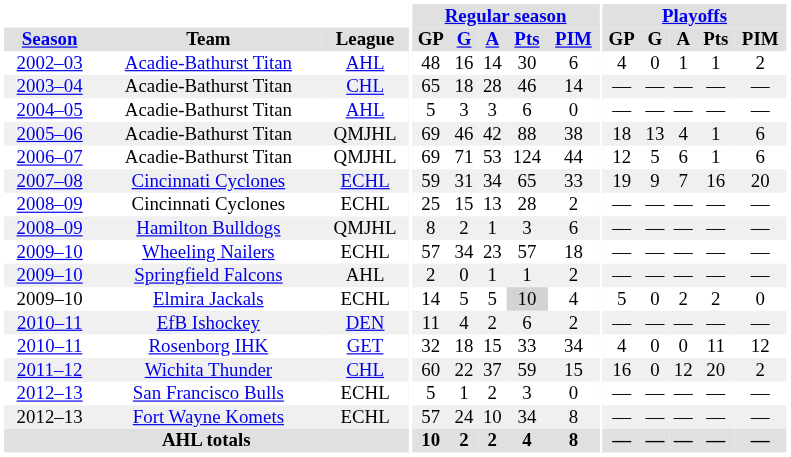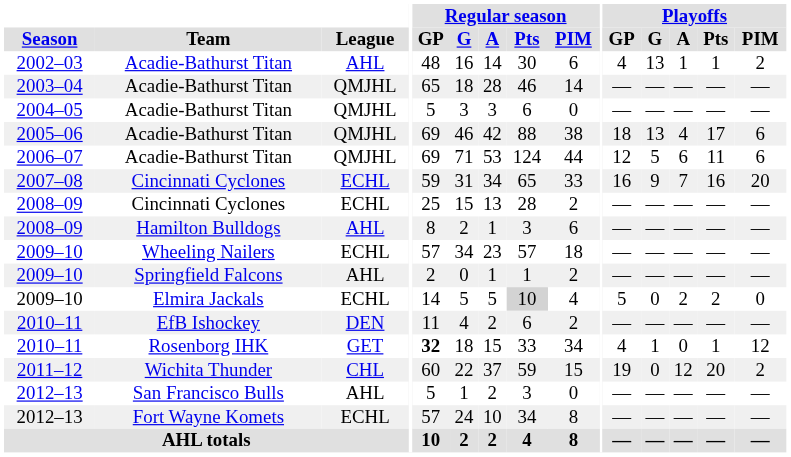 <table border="0" cellpadding="1" cellspacing="0" style="text-align:center; width:75%">
 <tr bgcolor="#e0e0e0">
 <th colspan="3" bgcolor="#ffffff"></th>
 <th rowspan="99" bgcolor="#ffffff"></th>
 <th colspan="5"><a href='#'>Regular season</a></th>
 <th rowspan="99" bgcolor="#ffffff"></th>
 <th colspan="5"><a href='#'>Playoffs</a></th>
 </tr>
 <tr bgcolor="#e0e0e0">
 <th><a href='#'>Season</a></th>
 <th>Team</th>
 <th>League</th>
 <th>GP</th>
 <th><a href='#'>G</a></th>
 <th><a href='#'>A</a></th>
 <th><a href='#'>Pts</a></th>
 <th><a href='#'>PIM</a></th>
 <th>GP</th>
 <th>G</th>
 <th>A</th>
 <th>Pts</th>
 <th>PIM</th>
 </tr>
 <tr>
 <td><a href='#'>2002–03</a></td>
 <td><a href='#'>Acadie-Bathurst Titan</a></td>
 <td><a href='#'>AHL</a></td>
 <td>48</td>
 <td>16</td>
 <td>14</td>
 <td>30</td>
 <td>6</td>
 <td>4</td>
-<td>0</td>
+<td>13</td>
 <td>1</td>
 <td>1</td>
 <td>2</td>
 </tr>
 <tr bgcolor=#f0f0f0>
 <td><a href='#'>2003–04</a></td>
 <td>Acadie-Bathurst Titan</td>
-<td><a href='#'>CHL</a></td>
+<td>QMJHL</td>
 <td>65</td>
 <td>18</td>
 <td>28</td>
 <td>46</td>
 <td>14</td>
 <td>—</td>
 <td>—</td>
 <td>—</td>
 <td>—</td>
 <td>—</td>
 </tr>
 <tr>
 <td><a href='#'>2004–05</a></td>
 <td>Acadie-Bathurst Titan</td>
-<td><a href='#'>AHL</a></td>
+<td>QMJHL</td>
 <td>5</td>
 <td>3</td>
 <td>3</td>
 <td>6</td>
 <td>0</td>
 <td>—</td>
 <td>—</td>
 <td>—</td>
 <td>—</td>
 <td>—</td>
 </tr>
 <tr bgcolor=#f0f0f0>
 <td><a href='#'>2005–06</a></td>
 <td>Acadie-Bathurst Titan</td>
 <td>QMJHL</td>
 <td>69</td>
 <td>46</td>
 <td>42</td>
 <td>88</td>
 <td>38</td>
 <td>18</td>
 <td>13</td>
 <td>4</td>
-<td>1</td>
+<td>17</td>
 <td>6</td>
 </tr>
 <tr>
 <td><a href='#'>2006–07</a></td>
 <td>Acadie-Bathurst Titan</td>
 <td>QMJHL</td>
 <td>69</td>
 <td>71</td>
 <td>53</td>
 <td>124</td>
 <td>44</td>
 <td>12</td>
 <td>5</td>
 <td>6</td>
-<td>1</td>
+<td>11</td>
 <td>6</td>
 </tr>
 <tr bgcolor=#f0f0f0>
 <td><a href='#'>2007–08</a></td>
 <td><a href='#'>Cincinnati Cyclones</a></td>
 <td><a href='#'>ECHL</a></td>
 <td>59</td>
 <td>31</td>
 <td>34</td>
 <td>65</td>
 <td>33</td>
-<td>19</td>
+<td>16</td>
 <td>9</td>
 <td>7</td>
 <td>16</td>
 <td>20</td>
 </tr>
 <tr>
 <td><a href='#'>2008–09</a></td>
 <td>Cincinnati Cyclones</td>
 <td>ECHL</td>
 <td>25</td>
 <td>15</td>
 <td>13</td>
 <td>28</td>
 <td>2</td>
 <td>—</td>
 <td>—</td>
 <td>—</td>
 <td>—</td>
 <td>—</td>
 </tr>
 <tr bgcolor=#f0f0f0>
 <td><a href='#'>2008–09</a></td>
 <td><a href='#'>Hamilton Bulldogs</a></td>
-<td>QMJHL</td>
+<td><a href='#'>AHL</a></td>
 <td>8</td>
 <td>2</td>
 <td>1</td>
 <td>3</td>
 <td>6</td>
 <td>—</td>
 <td>—</td>
 <td>—</td>
 <td>—</td>
 <td>—</td>
 </tr>
 <tr>
 <td><a href='#'>2009–10</a></td>
 <td><a href='#'>Wheeling Nailers</a></td>
 <td>ECHL</td>
 <td>57</td>
 <td>34</td>
 <td>23</td>
 <td>57</td>
 <td>18</td>
 <td>—</td>
 <td>—</td>
 <td>—</td>
 <td>—</td>
 <td>—</td>
 </tr>
 <tr bgcolor=#f0f0f0>
 <td><a href='#'>2009–10</a></td>
 <td><a href='#'>Springfield Falcons</a></td>
 <td>AHL</td>
 <td>2</td>
 <td>0</td>
 <td>1</td>
 <td>1</td>
 <td>2</td>
 <td>—</td>
 <td>—</td>
 <td>—</td>
 <td>—</td>
 <td>—</td>
 </tr>
 <tr>
 <td>2009–10</td>
 <td><a href='#'>Elmira Jackals</a></td>
 <td>ECHL</td>
 <td>14</td>
 <td>5</td>
 <td>5</td>
 <td style="background: lightgrey;">10</td>
 <td>4</td>
 <td>5</td>
 <td>0</td>
 <td>2</td>
 <td>2</td>
 <td>0</td>
 </tr>
 <tr bgcolor=#f0f0f0>
 <td><a href='#'>2010–11</a></td>
 <td><a href='#'>EfB Ishockey</a></td>
 <td><a href='#'>DEN</a></td>
 <td>11</td>
 <td>4</td>
 <td>2</td>
 <td>6</td>
 <td>2</td>
 <td>—</td>
 <td>—</td>
 <td>—</td>
 <td>—</td>
 <td>—</td>
 </tr>
 <tr>
 <td><a href='#'>2010–11</a></td>
 <td><a href='#'>Rosenborg IHK</a></td>
 <td><a href='#'>GET</a></td>
-<td>32</td>
+<td><strong>32</strong></td>
 <td>18</td>
 <td>15</td>
 <td>33</td>
 <td>34</td>
 <td>4</td>
+<td>1</td>
 <td>0</td>
-<td>0</td>
-<td>11</td>
+<td>1</td>
 <td>12</td>
 </tr>
 <tr bgcolor=#f0f0f0>
 <td><a href='#'>2011–12</a></td>
 <td><a href='#'>Wichita Thunder</a></td>
 <td><a href='#'>CHL</a></td>
 <td>60</td>
 <td>22</td>
 <td>37</td>
 <td>59</td>
 <td>15</td>
-<td>16</td>
+<td>19</td>
 <td>0</td>
 <td>12</td>
 <td>20</td>
 <td>2</td>
 </tr>
 <tr>
 <td><a href='#'>2012–13</a></td>
 <td><a href='#'>San Francisco Bulls</a></td>
-<td>ECHL</td>
+<td>AHL</td>
 <td>5</td>
 <td>1</td>
 <td>2</td>
 <td>3</td>
 <td>0</td>
 <td>—</td>
 <td>—</td>
 <td>—</td>
 <td>—</td>
 <td>—</td>
 </tr>
 <tr bgcolor=#f0f0f0>
 <td>2012–13</td>
 <td><a href='#'>Fort Wayne Komets</a></td>
 <td>ECHL</td>
 <td>57</td>
 <td>24</td>
 <td>10</td>
 <td>34</td>
 <td>8</td>
 <td>—</td>
 <td>—</td>
 <td>—</td>
 <td>—</td>
 <td>—</td>
 </tr>
 <tr bgcolor="#e0e0e0">
 <th colspan="3">AHL totals</th>
 <th>10</th>
 <th>2</th>
 <th>2</th>
 <th>4</th>
 <th>8</th>
 <th>—</th>
 <th>—</th>
 <th>—</th>
 <th>—</th>
 <th>—</th>
 </tr>
 </table>
